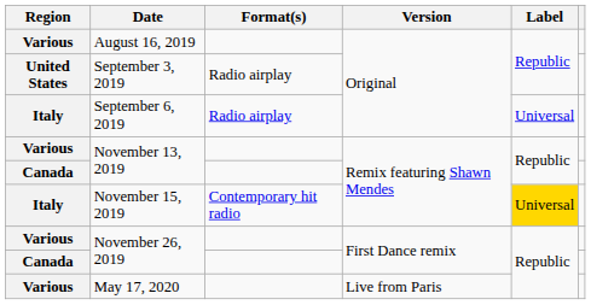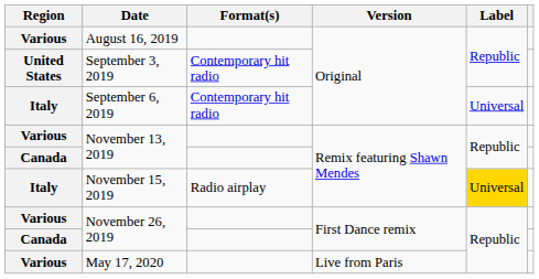 <table class="wikitable plainrowheaders" border="1">
 <tr>
 <th scope="col">Region</th>
 <th scope="col">Date</th>
 <th scope="col">Format(s)</th>
 <th scope="col">Version</th>
 <th scope="col">Label</th>
 <th scope="col"></th>
 </tr>
 <tr>
 <th scope="row">Various</th>
 <td>August 16, 2019</td>
 <td></td>
 <td rowspan="3">Original</td>
 <td rowspan="2"><a href='#'>Republic</a></td>
 <td style="text-align:center;"></td>
 </tr>
 <tr>
 <th scope="row">United States</th>
 <td>September 3, 2019</td>
-<td>Radio airplay</td>
+<td><a href='#'>Contemporary hit radio</a></td>
 <td style="text-align:center;"></td>
 </tr>
 <tr>
 <th scope="row">Italy</th>
 <td>September 6, 2019</td>
-<td><a href='#'>Radio airplay</a></td>
+<td><a href='#'>Contemporary hit radio</a></td>
 <td><a href='#'>Universal</a></td>
 <td style="text-align:center;"></td>
 </tr>
 <tr>
 <th scope="row">Various</th>
 <td rowspan="2">November 13, 2019</td>
 <td></td>
 <td rowspan="3">Remix featuring <a href='#'>Shawn Mendes</a></td>
 <td rowspan="2">Republic</td>
 <td style="text-align:center;"></td>
 </tr>
 <tr>
 <th scope="row">Canada</th>
 <td></td>
 <td style="text-align:center;"></td>
 </tr>
 <tr>
 <th scope="row">Italy</th>
 <td>November 15, 2019</td>
-<td><a href='#'>Contemporary hit radio</a></td>
+<td>Radio airplay</td>
 <td style="background: gold;">Universal</td>
 <td style="text-align:center;"></td>
 </tr>
 <tr>
 <th scope="row">Various</th>
 <td rowspan="2">November 26, 2019</td>
 <td></td>
 <td rowspan="2">First Dance remix</td>
 <td rowspan="3">Republic</td>
 <td style="text-align:center;"></td>
 </tr>
 <tr>
 <th scope="row">Canada</th>
 <td></td>
 <td style="text-align:center;"></td>
 </tr>
 <tr>
 <th scope="row">Various</th>
 <td>May 17, 2020</td>
 <td></td>
 <td>Live from Paris</td>
 <td style="text-align:center;"></td>
 </tr>
 </table>
